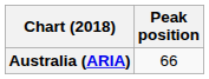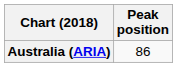 <table class="wikitable plainrowheaders" style="text-align:center;">
 <tr>
 <th scope="col">Chart (2018)</th>
 <th scope="col">Peak<br>position</th>
 </tr>
 <tr>
 <th scope="row">Australia (<a href='#'>ARIA</a>)</th>
-<td>66</td>
+<td>86</td>
 </tr>
 </table>
